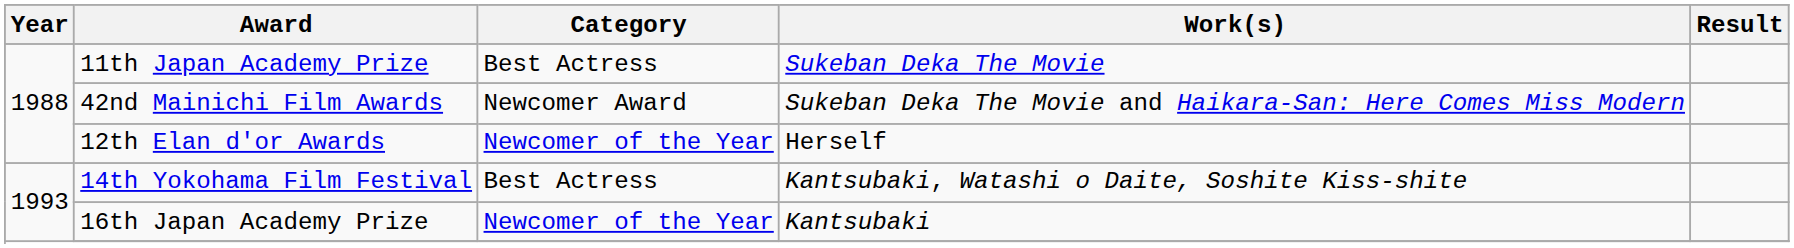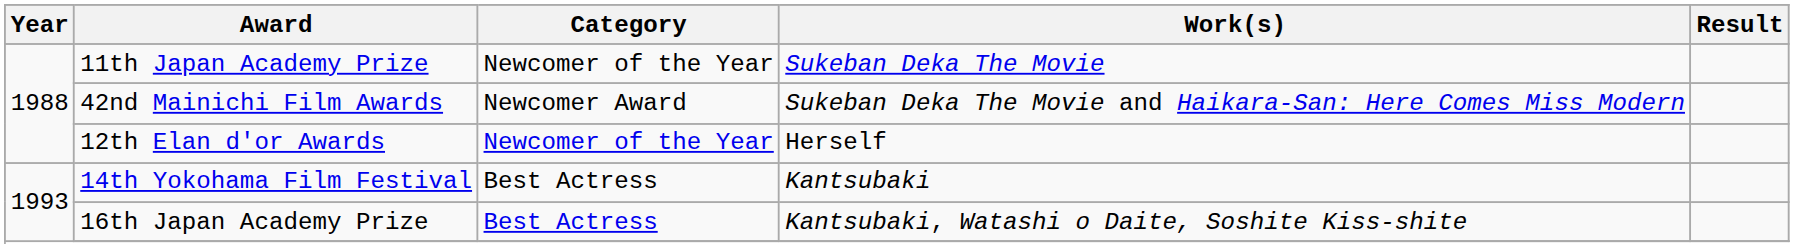 <table class="wikitable sortable">
 <tr>
 <th>Year</th>
 <th>Award</th>
 <th>Category</th>
 <th>Work(s)</th>
 <th>Result</th>
 </tr>
 <tr>
 <td rowspan=3>1988</td>
 <td>11th <a href='#'>Japan Academy Prize</a></td>
-<td>Best Actress</td>
+<td>Newcomer of the Year</td>
 <td><em><a href='#'>Sukeban Deka The Movie</a></em></td>
 <td></td>
 </tr>
 <tr>
 <td>42nd <a href='#'>Mainichi Film Awards</a></td>
 <td>Newcomer Award</td>
 <td><em>Sukeban Deka The Movie</em> and <em><a href='#'>Haikara-San: Here Comes Miss Modern</a></em></td>
 <td></td>
 </tr>
 <tr>
 <td>12th <a href='#'>Elan d'or Awards</a></td>
 <td><a href='#'>Newcomer of the Year</a></td>
 <td>Herself</td>
 <td></td>
 </tr>
 <tr>
 <td rowspan=3>1993</td>
 <td><a href='#'>14th Yokohama Film Festival</a></td>
 <td>Best Actress</td>
-<td><em>Kantsubaki</em>, <em>Watashi o Daite, Soshite Kiss-shite</em></td>
+<td><em>Kantsubaki</em></td>
 <td></td>
 </tr>
 <tr>
 <td>16th Japan Academy Prize</td>
-<td><a href='#'>Newcomer of the Year</a></td>
-<td><em>Kantsubaki</em></td>
+<td><a href='#'>Best Actress</a></td>
+<td><em>Kantsubaki</em>, <em>Watashi o Daite, Soshite Kiss-shite</em></td>
 <td></td>
 </tr>
 <tr>
 </tr>
 </table>
